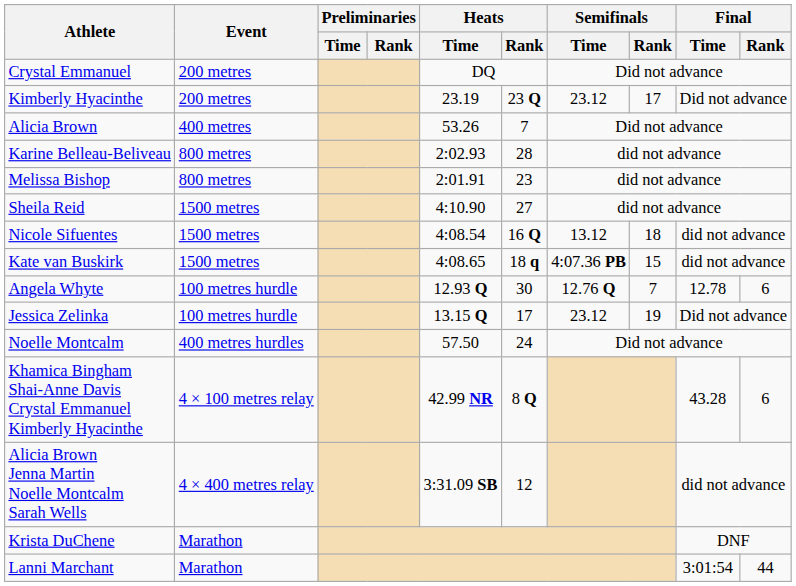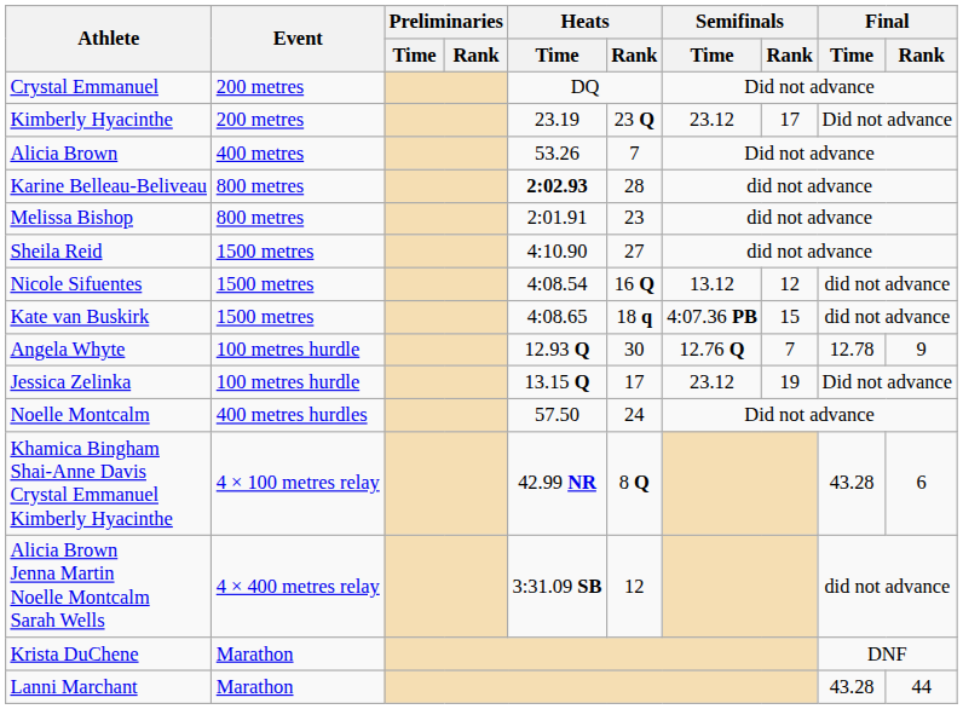 <table class=wikitable style="font-size:90%;">
 <tr>
 <th rowspan="2">Athlete</th>
 <th rowspan="2">Event</th>
 <th colspan="2">Preliminaries</th>
 <th colspan="2">Heats</th>
 <th colspan="2">Semifinals</th>
 <th colspan="2">Final</th>
 </tr>
 <tr>
 <th>Time</th>
 <th>Rank</th>
 <th>Time</th>
 <th>Rank</th>
 <th>Time</th>
 <th>Rank</th>
 <th>Time</th>
 <th>Rank</th>
 </tr>
 <tr style="border-top: single;">
 <td><a href='#'>Crystal Emmanuel</a></td>
 <td><a href='#'>200 metres</a></td>
 <td colspan= 2 bgcolor="wheat"></td>
 <td align=center colspan = 2>DQ</td>
 <td align=center colspan = 4>Did not advance</td>
 </tr>
 <tr style="border-top: single;">
 <td><a href='#'>Kimberly Hyacinthe</a></td>
 <td><a href='#'>200 metres</a></td>
 <td colspan= 2 bgcolor="wheat"></td>
 <td align=center>23.19</td>
 <td align=center>23 <strong>Q</strong></td>
 <td align=center>23.12</td>
 <td align=center>17</td>
 <td align=center colspan = 4>Did not advance</td>
 </tr>
 <tr style="border-top: single;">
 <td><a href='#'>Alicia Brown</a></td>
 <td><a href='#'>400 metres</a></td>
 <td colspan= 2 bgcolor="wheat"></td>
 <td align=center>53.26</td>
 <td align=center>7</td>
 <td align=center colspan = 4>Did not advance</td>
 </tr>
 <tr style="border-top: single;">
 <td><a href='#'>Karine Belleau-Beliveau</a></td>
 <td><a href='#'>800 metres</a></td>
 <td colspan= 2 bgcolor="wheat"></td>
-<td align=center>2:02.93</td>
+<td align=center><strong>2:02.93</strong></td>
 <td align=center>28</td>
 <td align=center colspan=4>did not advance</td>
 </tr>
 <tr style="border-top: single;">
 <td><a href='#'>Melissa Bishop</a></td>
 <td><a href='#'>800 metres</a></td>
 <td colspan= 2 bgcolor="wheat"></td>
 <td align=center>2:01.91</td>
 <td align=center>23</td>
 <td align=center colspan=4>did not advance</td>
 </tr>
 <tr style="border-top: single;">
 <td><a href='#'>Sheila Reid</a></td>
 <td><a href='#'>1500 metres</a></td>
 <td colspan= 2 bgcolor="wheat"></td>
 <td align=center>4:10.90</td>
 <td align=center>27</td>
 <td align=center colspan=4>did not advance</td>
 </tr>
 <tr style="border-top: single;">
 <td><a href='#'>Nicole Sifuentes</a></td>
 <td><a href='#'>1500 metres</a></td>
 <td colspan= 2 bgcolor="wheat"></td>
 <td align=center>4:08.54</td>
 <td align=center>16 <strong>Q</strong></td>
 <td align=center>13.12</td>
-<td align=center>18</td>
+<td align=center>12</td>
 <td align=center colspan=2>did not advance</td>
 </tr>
 <tr style="border-top: single;">
 <td><a href='#'>Kate van Buskirk</a></td>
 <td><a href='#'>1500 metres</a></td>
 <td colspan= 2 bgcolor="wheat"></td>
 <td align=center>4:08.65</td>
 <td align=center>18 <strong>q</strong></td>
 <td align=center>4:07.36 <strong>PB</strong></td>
 <td align=center>15</td>
 <td align=center colspan=2>did not advance</td>
 </tr>
 <tr style="border-top: single;">
 <td><a href='#'>Angela Whyte</a></td>
 <td><a href='#'>100 metres hurdle</a></td>
 <td colspan= 2 bgcolor="wheat"></td>
 <td align=center>12.93 <strong>Q</strong></td>
 <td align=center>30</td>
 <td align=center>12.76 <strong>Q</strong></td>
 <td align=center>7</td>
 <td align=center>12.78</td>
-<td align=center>6</td>
+<td align=center>9</td>
 </tr>
 <tr style="border-top: single;">
 <td><a href='#'>Jessica Zelinka</a></td>
 <td><a href='#'>100 metres hurdle</a></td>
 <td colspan= 2 bgcolor="wheat"></td>
 <td align=center>13.15 <strong>Q</strong></td>
 <td align=center>17</td>
 <td align=center>23.12</td>
 <td align=center>19</td>
 <td align=center colspan=2>Did not advance</td>
 </tr>
 <tr style="border-top: single;">
 <td><a href='#'>Noelle Montcalm</a></td>
 <td><a href='#'>400 metres hurdles</a></td>
 <td colspan= 2 bgcolor="wheat"></td>
 <td align=center>57.50</td>
 <td align=center>24</td>
 <td align=center colspan = 4>Did not advance</td>
 </tr>
 <tr style="border-top: single;">
 <td><a href='#'>Khamica Bingham</a><br><a href='#'>Shai-Anne Davis</a><br><a href='#'>Crystal Emmanuel</a><br><a href='#'>Kimberly Hyacinthe</a></td>
 <td><a href='#'>4 × 100 metres relay</a></td>
 <td colspan= 2 bgcolor="wheat"></td>
 <td align=center>42.99 <strong><a href='#'>NR</a></strong></td>
 <td align=center>8 <strong>Q</strong></td>
 <td colspan= 2 bgcolor="wheat"></td>
 <td align=center>43.28</td>
 <td align=center>6</td>
 </tr>
 <tr style="border-top: single;">
 <td><a href='#'>Alicia Brown</a><br><a href='#'>Jenna Martin</a><br><a href='#'>Noelle Montcalm</a><br><a href='#'>Sarah Wells</a></td>
 <td><a href='#'>4 × 400 metres relay</a></td>
 <td colspan= 2 bgcolor="wheat"></td>
 <td align=center>3:31.09 <strong>SB</strong></td>
 <td align=center>12</td>
 <td colspan= 2 bgcolor="wheat"></td>
 <td align=center colspan=2>did not advance</td>
 </tr>
 <tr style="border-top: single;">
 <td><a href='#'>Krista DuChene</a></td>
 <td><a href='#'>Marathon</a></td>
 <td colspan= 6 bgcolor="wheat"></td>
 <td align=center colspan=2>DNF</td>
 </tr>
 <tr style="border-top: single;">
 <td><a href='#'>Lanni Marchant</a></td>
 <td><a href='#'>Marathon</a></td>
 <td colspan= 6 bgcolor="wheat"></td>
-<td align=center>3:01:54</td>
+<td align=center>43.28</td>
 <td align=center>44</td>
 </tr>
 </table>
